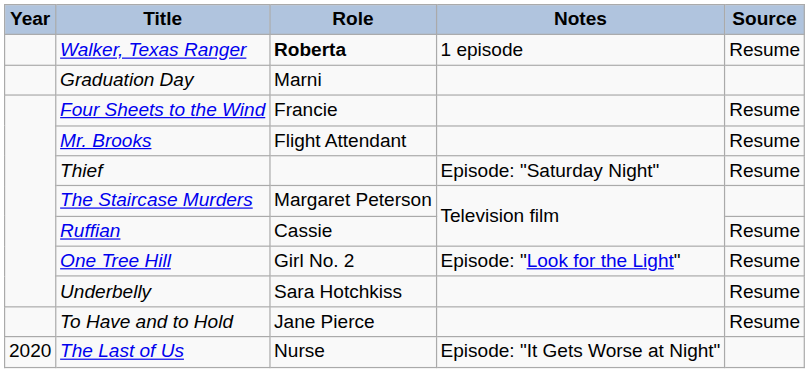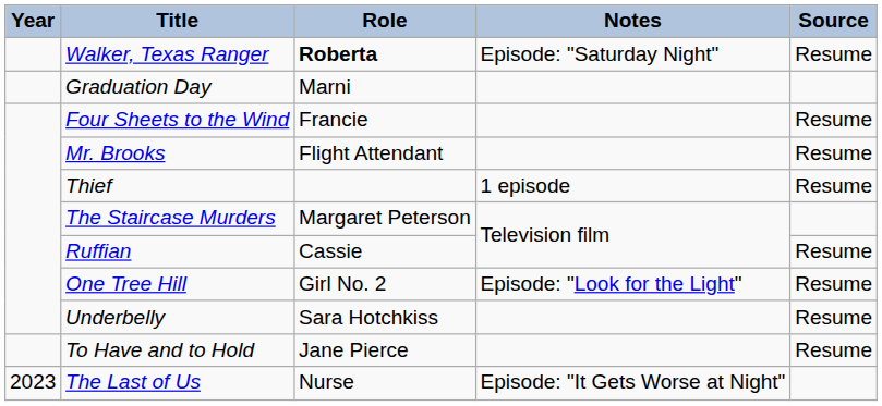 <table class="wikitable sortable plainrowheaders">
 <tr>
 <th style="background:#b0c4de;">Year</th>
 <th style="background:#b0c4de;">Title</th>
 <th style="background:#b0c4de;">Role</th>
 <th style="background:#b0c4de;">Notes</th>
 <th style="background:#b0c4de;">Source</th>
 </tr>
 <tr>
 <td></td>
 <td><em><a href='#'>Walker, Texas Ranger</a></em></td>
 <td><strong>Roberta</strong></td>
-<td>1 episode</td>
+<td>Episode: "Saturday Night"</td>
 <td>Resume</td>
 </tr>
 <tr>
 <td></td>
 <td><em>Graduation Day</em></td>
 <td>Marni</td>
 <td></td>
 <td></td>
 </tr>
 <tr>
 <td rowspan="7"></td>
 <td><em><a href='#'>Four Sheets to the Wind</a></em></td>
 <td>Francie</td>
 <td> </td>
 <td>Resume</td>
 </tr>
 <tr>
 <td><em><a href='#'>Mr. Brooks</a></em></td>
 <td>Flight Attendant</td>
 <td> </td>
 <td>Resume</td>
 </tr>
 <tr>
 <td><em>Thief</em></td>
 <td> </td>
-<td>Episode: "Saturday Night"</td>
+<td>1 episode</td>
 <td>Resume</td>
 </tr>
 <tr>
 <td><em><a href='#'>The Staircase Murders</a></em></td>
 <td>Margaret Peterson</td>
 <td rowspan="2">Television film</td>
 <td></td>
 </tr>
 <tr>
 <td><em><a href='#'>Ruffian</a></em></td>
 <td>Cassie</td>
 <td>Resume</td>
 </tr>
 <tr>
 <td><em><a href='#'>One Tree Hill</a></em></td>
 <td>Girl No. 2</td>
 <td>Episode: "<a href='#'>Look for the Light</a>"</td>
 <td>Resume</td>
 </tr>
 <tr>
 <td><em>Underbelly</em></td>
 <td>Sara Hotchkiss</td>
 <td></td>
 <td>Resume</td>
 </tr>
 <tr>
 <td></td>
 <td><em>To Have and to Hold</em></td>
 <td>Jane Pierce</td>
 <td></td>
 <td>Resume</td>
 </tr>
 <tr>
-<td>2020</td>
+<td>2023</td>
 <td><em><a href='#'>The Last of Us</a></em></td>
 <td>Nurse</td>
 <td>Episode: "It Gets Worse at Night"</td>
 <td></td>
 </tr>
 </table>
